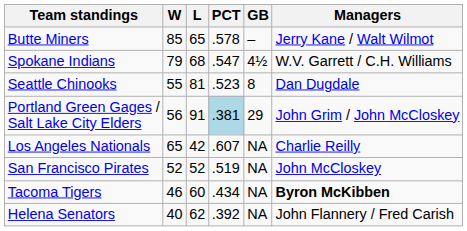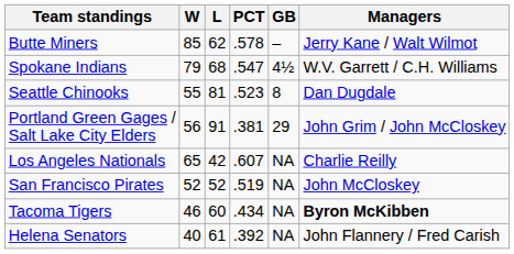 <table class="wikitable">
 <tr>
 <th>Team standings</th>
 <th>W</th>
 <th>L</th>
 <th>PCT</th>
 <th>GB</th>
 <th>Managers</th>
 </tr>
 <tr>
 <td><a href='#'>Butte Miners</a></td>
 <td>85</td>
-<td>65</td>
+<td>62</td>
 <td>.578</td>
 <td>–</td>
 <td><a href='#'>Jerry Kane</a> / <a href='#'>Walt Wilmot</a></td>
 </tr>
 <tr>
 <td><a href='#'>Spokane Indians</a></td>
 <td>79</td>
 <td>68</td>
 <td>.547</td>
 <td>4½</td>
 <td>W.V. Garrett / C.H. Williams</td>
 </tr>
 <tr>
 <td><a href='#'>Seattle Chinooks</a></td>
 <td>55</td>
 <td>81</td>
 <td>.523</td>
 <td>8</td>
 <td><a href='#'>Dan Dugdale</a></td>
 </tr>
 <tr>
 <td><a href='#'>Portland Green Gages</a> / <br><a href='#'>Salt Lake City Elders</a></td>
 <td>56</td>
 <td>91</td>
-<td style="background: lightblue;">.381</td>
+<td>.381</td>
 <td>29</td>
 <td><a href='#'>John Grim</a> / <a href='#'>John McCloskey</a></td>
 </tr>
 <tr>
 <td><a href='#'>Los Angeles Nationals</a></td>
 <td>65</td>
 <td>42</td>
 <td>.607</td>
 <td>NA</td>
 <td><a href='#'>Charlie Reilly</a></td>
 </tr>
 <tr>
 <td><a href='#'>San Francisco Pirates</a></td>
 <td>52</td>
 <td>52</td>
 <td>.519</td>
 <td>NA</td>
 <td><a href='#'>John McCloskey</a></td>
 </tr>
 <tr>
 <td><a href='#'>Tacoma Tigers</a></td>
 <td>46</td>
 <td>60</td>
 <td>.434</td>
 <td>NA</td>
 <td><strong>Byron McKibben</strong></td>
 </tr>
 <tr>
 <td><a href='#'>Helena Senators</a></td>
 <td>40</td>
-<td>62</td>
+<td>61</td>
 <td>.392</td>
 <td>NA</td>
 <td>John Flannery / Fred Carish</td>
 </tr>
 </table>
